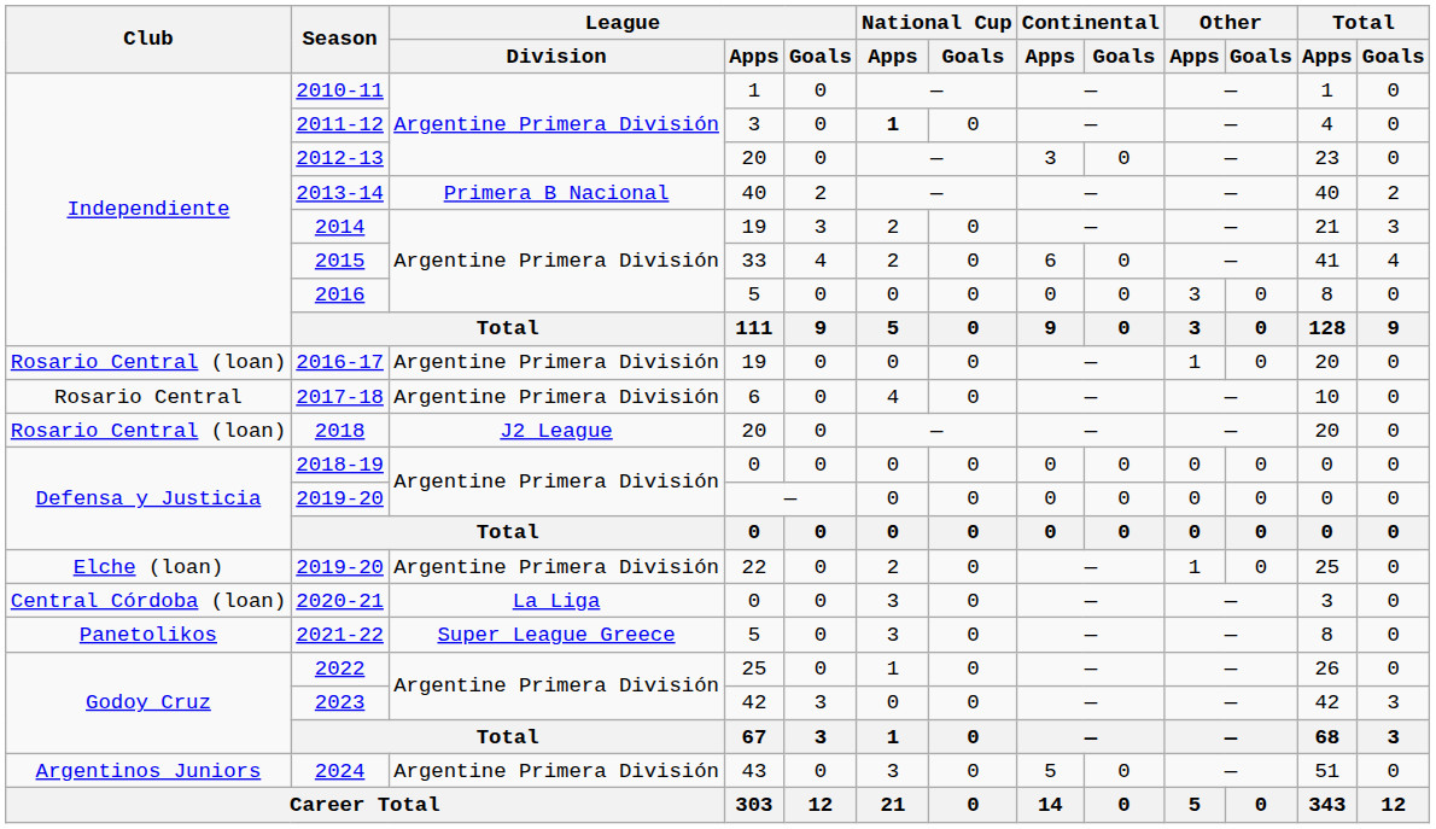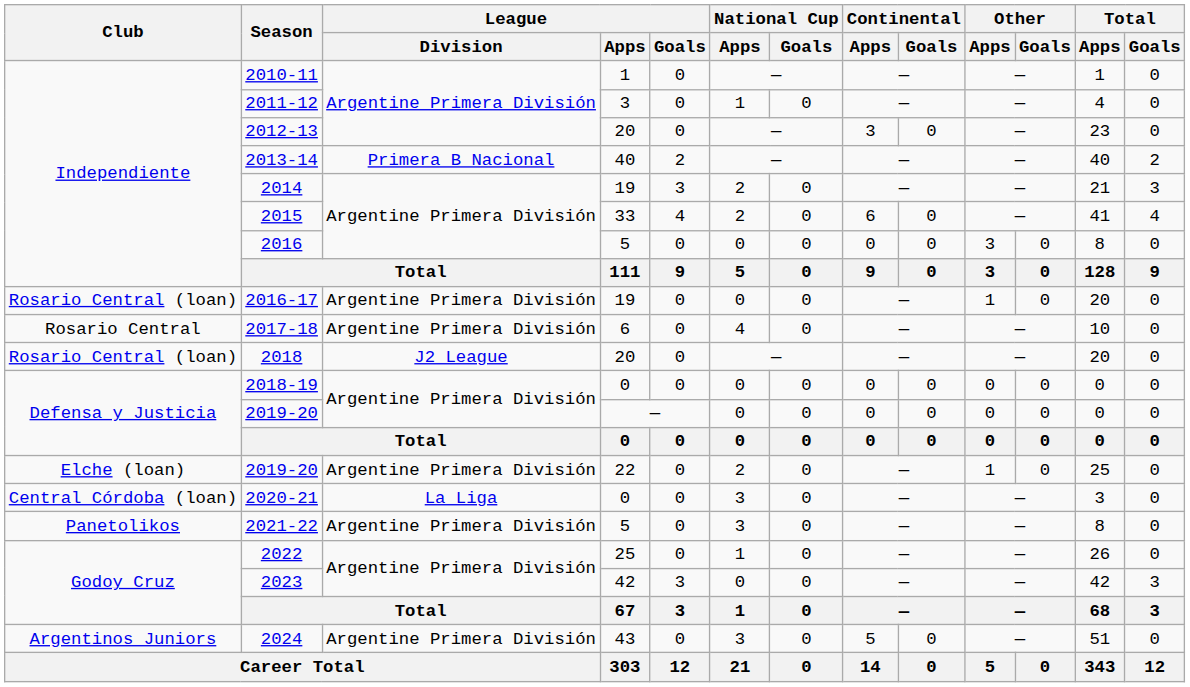 <table class="wikitable" style="text-align: center">
 <tr>
 <th rowspan="2">Club</th>
 <th rowspan="2">Season</th>
 <th colspan="3">League</th>
 <th colspan="2">National Cup</th>
 <th colspan="2">Continental</th>
 <th colspan="2">Other</th>
 <th colspan="2">Total</th>
 </tr>
 <tr>
 <th>Division</th>
 <th>Apps</th>
 <th>Goals</th>
 <th>Apps</th>
 <th>Goals</th>
 <th>Apps</th>
 <th>Goals</th>
 <th>Apps</th>
 <th>Goals</th>
 <th>Apps</th>
 <th>Goals</th>
 </tr>
 <tr>
 <td rowspan="8"><a href='#'>Independiente</a></td>
 <td><a href='#'>2010-11</a></td>
 <td rowspan="3"><a href='#'>Argentine Primera División</a></td>
 <td>1</td>
 <td>0</td>
 <td colspan="2">—</td>
 <td colspan="2">—</td>
 <td colspan="2">—</td>
 <td>1</td>
 <td>0</td>
 </tr>
 <tr>
 <td><a href='#'>2011-12</a></td>
 <td>3</td>
 <td>0</td>
-<td><strong>1</strong></td>
+<td>1</td>
 <td>0</td>
 <td colspan="2">—</td>
 <td colspan="2">—</td>
 <td>4</td>
 <td>0</td>
 </tr>
 <tr>
 <td><a href='#'>2012-13</a></td>
 <td>20</td>
 <td>0</td>
 <td colspan="2">—</td>
 <td>3</td>
 <td>0</td>
 <td colspan="2">—</td>
 <td>23</td>
 <td>0</td>
 </tr>
 <tr>
 <td><a href='#'>2013-14</a></td>
 <td><a href='#'>Primera B Nacional</a></td>
 <td>40</td>
 <td>2</td>
 <td colspan="2">—</td>
 <td colspan="2">—</td>
 <td colspan="2">—</td>
 <td>40</td>
 <td>2</td>
 </tr>
 <tr>
 <td><a href='#'>2014</a></td>
 <td rowspan="3">Argentine Primera División</td>
 <td>19</td>
 <td>3</td>
 <td>2</td>
 <td>0</td>
 <td colspan="2">—</td>
 <td colspan="2">—</td>
 <td>21</td>
 <td>3</td>
 </tr>
 <tr>
 <td><a href='#'>2015</a></td>
 <td>33</td>
 <td>4</td>
 <td>2</td>
 <td>0</td>
 <td>6</td>
 <td>0</td>
 <td colspan="2">—</td>
 <td>41</td>
 <td>4</td>
 </tr>
 <tr>
 <td><a href='#'>2016</a></td>
 <td>5</td>
 <td>0</td>
 <td>0</td>
 <td>0</td>
 <td>0</td>
 <td>0</td>
 <td>3</td>
 <td>0</td>
 <td>8</td>
 <td>0</td>
 </tr>
 <tr>
 <th colspan="2">Total</th>
 <th>111</th>
 <th>9</th>
 <th>5</th>
 <th>0</th>
 <th>9</th>
 <th>0</th>
 <th>3</th>
 <th>0</th>
 <th>128</th>
 <th>9</th>
 </tr>
 <tr>
 <td><a href='#'>Rosario Central</a> (loan)</td>
 <td><a href='#'>2016-17</a></td>
 <td>Argentine Primera División</td>
 <td>19</td>
 <td>0</td>
 <td>0</td>
 <td>0</td>
 <td colspan="2">—</td>
 <td>1</td>
 <td>0</td>
 <td>20</td>
 <td>0</td>
 </tr>
 <tr>
 <td>Rosario Central</td>
 <td><a href='#'>2017-18</a></td>
 <td>Argentine Primera División</td>
 <td>6</td>
 <td>0</td>
 <td>4</td>
 <td>0</td>
 <td colspan="2">—</td>
 <td colspan="2">—</td>
 <td>10</td>
 <td>0</td>
 </tr>
 <tr>
 <td><a href='#'>Rosario Central</a> (loan)</td>
 <td><a href='#'>2018</a></td>
 <td><a href='#'>J2 League</a></td>
 <td>20</td>
 <td>0</td>
 <td colspan="2">—</td>
 <td colspan="2">—</td>
 <td colspan="2">—</td>
 <td>20</td>
 <td>0</td>
 </tr>
 <tr>
 <td rowspan="3"><a href='#'>Defensa y Justicia</a></td>
 <td><a href='#'>2018-19</a></td>
 <td rowspan="2">Argentine Primera División</td>
 <td>0</td>
 <td>0</td>
 <td>0</td>
 <td>0</td>
 <td>0</td>
 <td>0</td>
 <td>0</td>
 <td>0</td>
 <td>0</td>
 <td>0</td>
 </tr>
 <tr>
 <td><a href='#'>2019-20</a></td>
 <td colspan="2">—</td>
 <td>0</td>
 <td>0</td>
 <td>0</td>
 <td>0</td>
 <td>0</td>
 <td>0</td>
 <td>0</td>
 <td>0</td>
 </tr>
 <tr>
 <th colspan="2">Total</th>
 <th>0</th>
 <th>0</th>
 <th>0</th>
 <th>0</th>
 <th>0</th>
 <th>0</th>
 <th>0</th>
 <th>0</th>
 <th>0</th>
 <th>0</th>
 </tr>
 <tr>
 <td><a href='#'>Elche</a> (loan)</td>
 <td><a href='#'>2019-20</a></td>
 <td>Argentine Primera División</td>
 <td>22</td>
 <td>0</td>
 <td>2</td>
 <td>0</td>
 <td colspan="2">—</td>
 <td>1</td>
 <td>0</td>
 <td>25</td>
 <td>0</td>
 </tr>
 <tr>
 <td><a href='#'>Central Córdoba</a> (loan)</td>
 <td><a href='#'>2020-21</a></td>
 <td><a href='#'>La Liga</a></td>
 <td>0</td>
 <td>0</td>
 <td>3</td>
 <td>0</td>
 <td colspan="2">—</td>
 <td colspan="2">—</td>
 <td>3</td>
 <td>0</td>
 </tr>
 <tr>
 <td><a href='#'>Panetolikos</a></td>
 <td><a href='#'>2021-22</a></td>
-<td><a href='#'>Super League Greece</a></td>
+<td>Argentine Primera División</td>
 <td>5</td>
 <td>0</td>
 <td>3</td>
 <td>0</td>
 <td colspan="2">—</td>
 <td colspan="2">—</td>
 <td>8</td>
 <td>0</td>
 </tr>
 <tr>
 <td rowspan="3"><a href='#'>Godoy Cruz</a></td>
 <td><a href='#'>2022</a></td>
 <td rowspan="2">Argentine Primera División</td>
 <td>25</td>
 <td>0</td>
 <td>1</td>
 <td>0</td>
 <td colspan="2">—</td>
 <td colspan="2">—</td>
 <td>26</td>
 <td>0</td>
 </tr>
 <tr>
 <td><a href='#'>2023</a></td>
 <td>42</td>
 <td>3</td>
 <td>0</td>
 <td>0</td>
 <td colspan="2">—</td>
 <td colspan="2">—</td>
 <td>42</td>
 <td>3</td>
 </tr>
 <tr>
 <th colspan="2">Total</th>
 <th>67</th>
 <th>3</th>
 <th>1</th>
 <th>0</th>
 <th colspan="2">—</th>
 <th colspan="2">—</th>
 <th>68</th>
 <th>3</th>
 </tr>
 <tr>
 <td><a href='#'>Argentinos Juniors</a></td>
 <td><a href='#'>2024</a></td>
 <td>Argentine Primera División</td>
 <td>43</td>
 <td>0</td>
 <td>3</td>
 <td>0</td>
 <td>5</td>
 <td>0</td>
 <td colspan="2">—</td>
 <td>51</td>
 <td>0</td>
 </tr>
 <tr>
 <th colspan="3">Career Total</th>
 <th>303</th>
 <th>12</th>
 <th>21</th>
 <th>0</th>
 <th>14</th>
 <th>0</th>
 <th>5</th>
 <th>0</th>
 <th>343</th>
 <th>12</th>
 </tr>
 </table>
